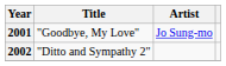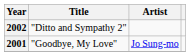 <table class="wikitable plainrowheaders sortable">
 <tr>
 <th scope="col">Year</th>
 <th scope="col">Title</th>
 <th scope="col">Artist</th>
 <th scope="col" class="unsortable"></th>
 </tr>
 <tr>
+<th scope="row">2002</th>
+<td>"Ditto and Sympathy 2"</td>
+<td></td>
+<td></td>
+</tr>
+<tr>
 <th scope="row">2001</th>
 <td>"Goodbye, My Love" </td>
 <td><a href='#'>Jo Sung-mo</a></td>
 <td></td>
 </tr>
 <tr>
-<th scope="row">2002</th>
-<td>"Ditto and Sympathy 2"</td>
-<td></td>
-<td></td>
-</tr>
-<tr>
 </tr>
 </table>
